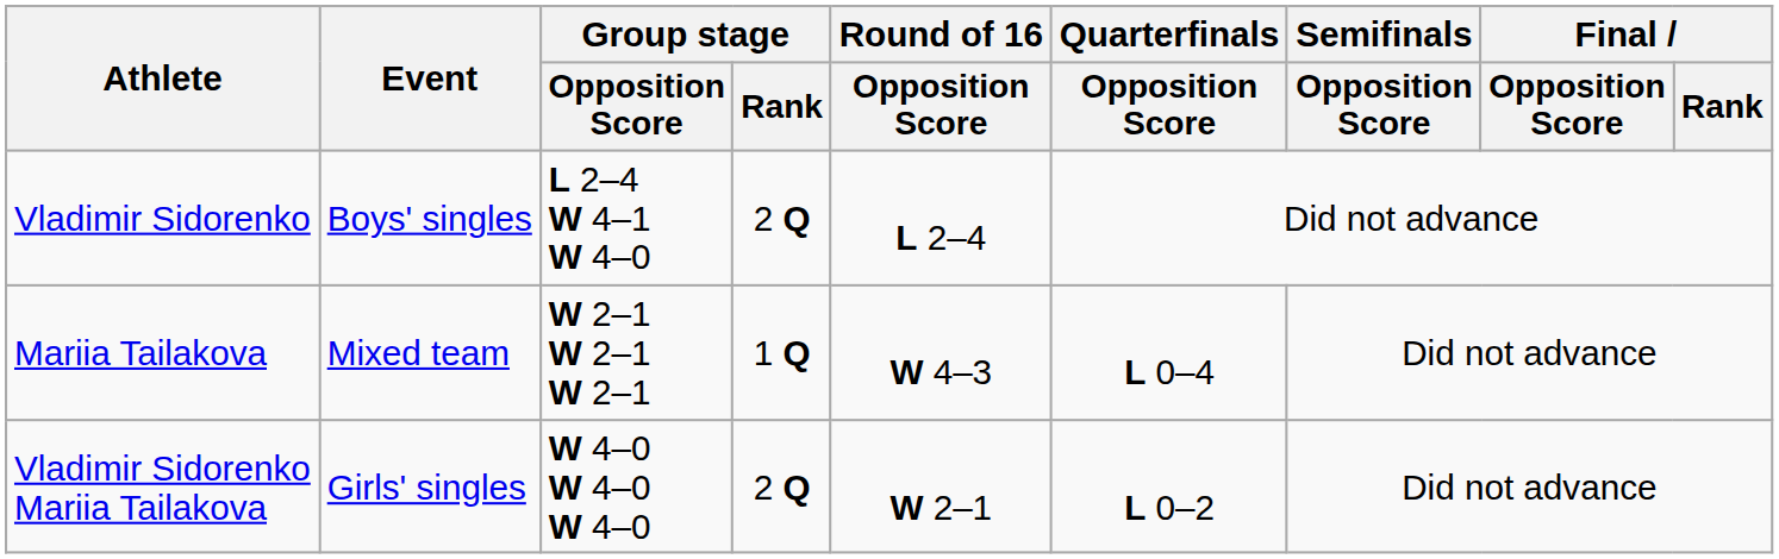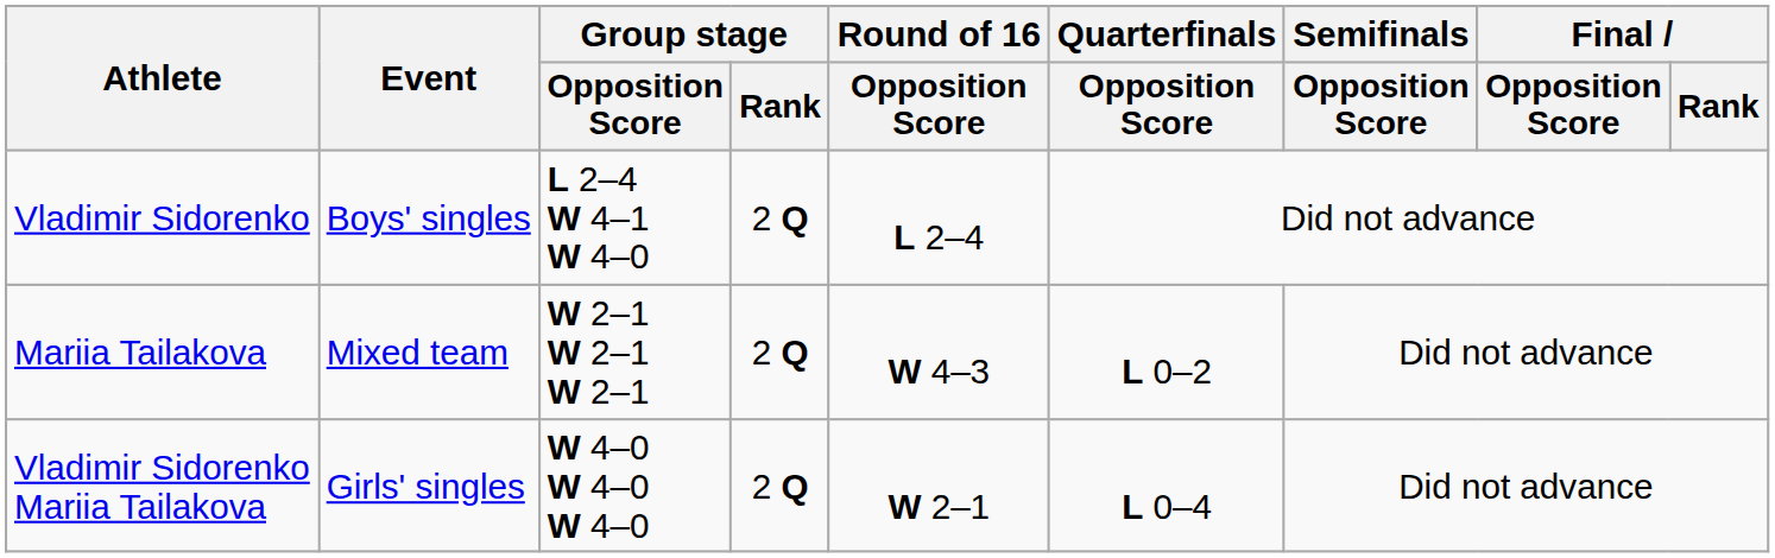 <table class=wikitable style="text-align:center;font-size:90%">
 <tr>
 <th rowspan=2>Athlete</th>
 <th rowspan=2>Event</th>
 <th colspan=2>Group stage</th>
 <th>Round of 16</th>
 <th>Quarterfinals</th>
 <th>Semifinals</th>
 <th colspan=2>Final / </th>
 </tr>
 <tr style="font-size:95%">
 <th>Opposition<br>Score</th>
 <th>Rank</th>
 <th>Opposition<br>Score</th>
 <th>Opposition<br>Score</th>
 <th>Opposition<br>Score</th>
 <th>Opposition<br>Score</th>
 <th>Rank</th>
 </tr>
 <tr>
 <td align=left><a href='#'>Vladimir Sidorenko</a></td>
 <td align=left><a href='#'>Boys' singles</a></td>
 <td align=left> <strong>L</strong>  2–4<br> <strong>W</strong> 4–1<br> <strong>W</strong> 4–0</td>
 <td>2 <strong>Q</strong></td>
 <td><br><strong>L</strong> 2–4</td>
 <td colspan=4>Did not advance</td>
 </tr>
 <tr>
 <td align=left><a href='#'>Mariia Tailakova</a></td>
 <td align=left><a href='#'>Mixed team</a></td>
 <td align=left> <strong>W</strong> 2–1<br> <strong>W</strong> 2–1<br> <strong>W</strong> 2–1</td>
-<td>1 <strong>Q</strong></td>
+<td>2 <strong>Q</strong></td>
 <td><br><strong>W</strong> 4–3</td>
-<td><br><strong>L</strong> 0–4</td>
+<td><br><strong>L</strong> 0–2</td>
 <td colspan=3>Did not advance</td>
 </tr>
 <tr>
 <td align=left><a href='#'>Vladimir Sidorenko</a><br><a href='#'>Mariia Tailakova</a></td>
 <td align=left><a href='#'>Girls' singles</a></td>
 <td align=left> <strong>W</strong> 4–0<br> <strong>W</strong> 4–0<br> <strong>W</strong> 4–0</td>
 <td>2 <strong>Q</strong></td>
 <td><br><strong>W</strong> 2–1</td>
-<td><br><strong>L</strong> 0–2</td>
+<td><br><strong>L</strong> 0–4</td>
 <td colspan=3>Did not advance</td>
 </tr>
 </table>
